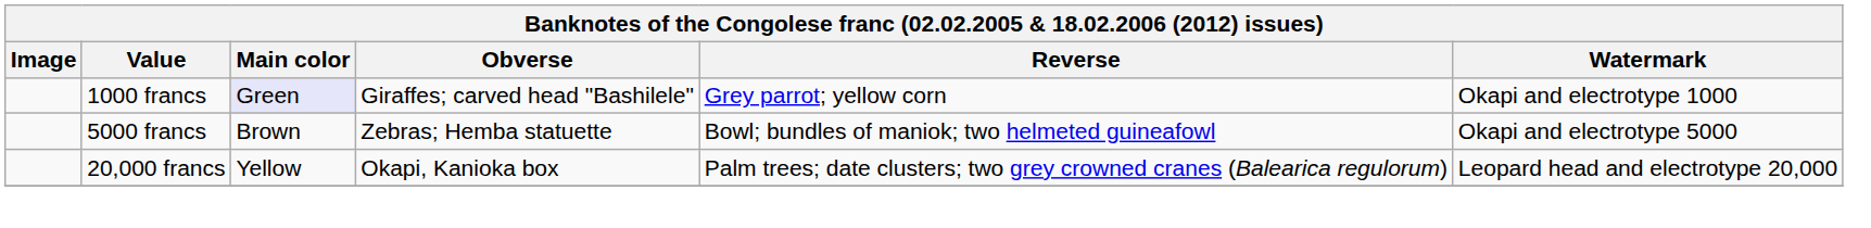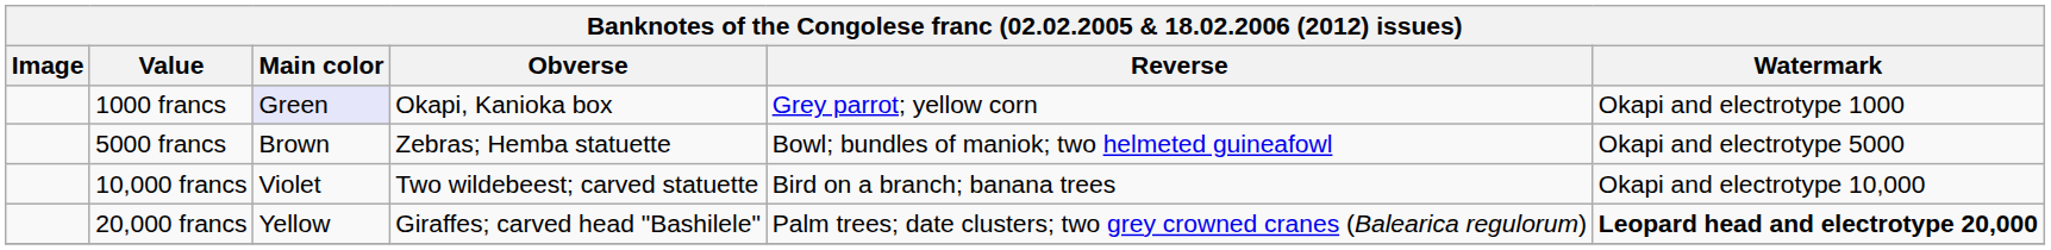 <table class="wikitable" style="font-size: 90%">
 <tr>
 <th colspan="6">Banknotes of the Congolese franc (02.02.2005 & 18.02.2006 (2012) issues)</th>
 </tr>
 <tr>
 <th>Image</th>
 <th>Value</th>
 <th>Main color</th>
 <th>Obverse</th>
 <th>Reverse</th>
 <th>Watermark</th>
 </tr>
 <tr>
 <td></td>
 <td>1000 francs</td>
 <td style="background: lavender;">Green</td>
-<td>Giraffes; carved head "Bashilele"</td>
+<td>Okapi, Kanioka box</td>
 <td><a href='#'>Grey parrot</a>; yellow corn</td>
 <td>Okapi and electrotype 1000</td>
 </tr>
 <tr>
 <td></td>
 <td>5000 francs</td>
 <td>Brown</td>
 <td>Zebras; Hemba statuette</td>
 <td>Bowl; bundles of maniok; two <a href='#'>helmeted guineafowl</a></td>
 <td>Okapi and electrotype 5000</td>
 </tr>
 <tr>
 <td></td>
+<td>10,000 francs</td>
+<td>Violet</td>
+<td>Two wildebeest; carved statuette</td>
+<td>Bird on a branch; banana trees</td>
+<td>Okapi and electrotype 10,000</td>
+</tr>
+<tr>
+<td></td>
 <td>20,000 francs</td>
 <td>Yellow</td>
-<td>Okapi, Kanioka box</td>
+<td>Giraffes; carved head "Bashilele"</td>
 <td>Palm trees; date clusters; two <a href='#'>grey crowned cranes</a> (<em>Balearica regulorum</em>)</td>
-<td>Leopard head and electrotype 20,000</td>
+<td><strong>Leopard head and electrotype 20,000</strong></td>
 </tr>
 <tr>
 </tr>
 </table>
